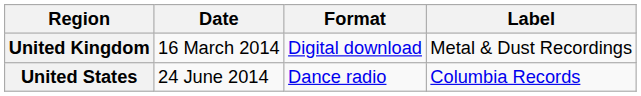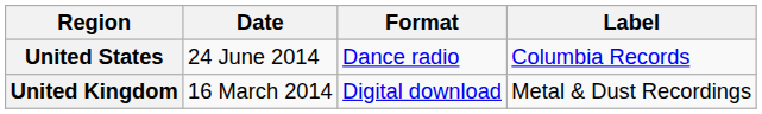 <table class="wikitable plainrowheaders">
 <tr>
 <th scope="col">Region</th>
 <th scope="col">Date</th>
 <th scope="col">Format</th>
 <th scope="col">Label</th>
 </tr>
 <tr>
+<th scope="row">United States</th>
+<td>24 June 2014</td>
+<td><a href='#'>Dance radio</a></td>
+<td><a href='#'>Columbia Records</a></td>
+</tr>
+<tr>
 <th scope="row">United Kingdom</th>
 <td>16 March 2014</td>
 <td><a href='#'>Digital download</a></td>
 <td>Metal & Dust Recordings</td>
 </tr>
-<tr>
-<th scope="row">United States</th>
-<td>24 June 2014</td>
-<td><a href='#'>Dance radio</a></td>
-<td><a href='#'>Columbia Records</a></td>
-</tr>
 </table>
